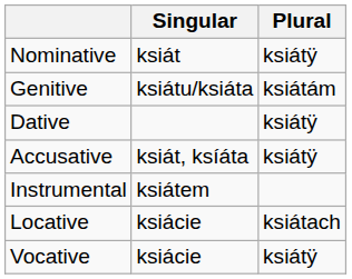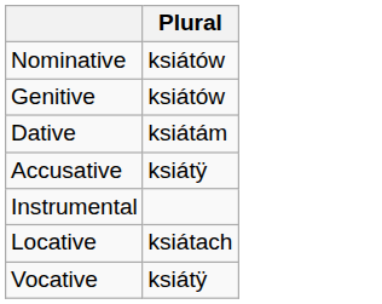 <table class="wikitable">
 <tr>
 <th></th>
-<th>Singular</th>
 <th>Plural</th>
 </tr>
 <tr>
 <td>Nominative</td>
-<td>ksiát</td>
-<td>ksiátÿ</td>
+<td>ksiátów</td>
 </tr>
 <tr>
 <td>Genitive</td>
-<td>ksiátu/ksiáta</td>
+<td>ksiátów</td>
+</tr>
+<tr>
+<td>Dative</td>
 <td>ksiátám</td>
 </tr>
 <tr>
-<td>Dative</td>
-<td></td>
-<td>ksiátÿ</td>
-</tr>
-<tr>
 <td>Accusative</td>
-<td>ksiát, ksíáta</td>
 <td>ksiátÿ</td>
 </tr>
 <tr>
 <td>Instrumental</td>
-<td>ksiátem</td>
 <td></td>
 </tr>
 <tr>
 <td>Locative</td>
-<td>ksiácie</td>
 <td>ksiátach</td>
 </tr>
 <tr>
 <td>Vocative</td>
-<td>ksiácie</td>
 <td>ksiátÿ</td>
 </tr>
 </table>
